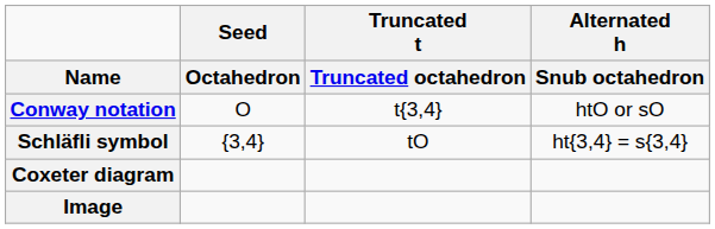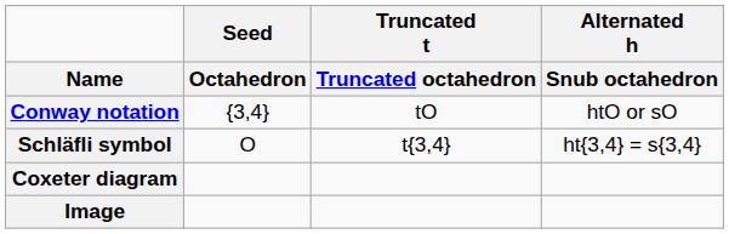 <table class=wikitable>
 <tr align=center>
 <td></td>
 <th>Seed</th>
 <th>Truncated<br>t</th>
 <th>Alternated<br>h</th>
 </tr>
 <tr align=center>
 <th>Name</th>
 <th>Octahedron</th>
 <th><a href='#'>Truncated</a> octahedron</th>
 <th>Snub octahedron</th>
 </tr>
 <tr align=center>
 <th><a href='#'>Conway notation</a></th>
-<td>O</td>
-<td>t{3,4}</td>
+<td>{3,4}</td>
+<td>tO</td>
 <td>htO or sO</td>
 </tr>
 <tr align=center>
 <th>Schläfli symbol</th>
-<td>{3,4}</td>
-<td>tO</td>
+<td>O</td>
+<td>t{3,4}</td>
 <td>ht{3,4} = s{3,4}</td>
 </tr>
 <tr align=center>
 <th>Coxeter diagram</th>
 <td></td>
 <td></td>
 <td></td>
 </tr>
 <tr align=center>
 <th>Image</th>
 <td></td>
 <td></td>
 <td></td>
 </tr>
 </table>
